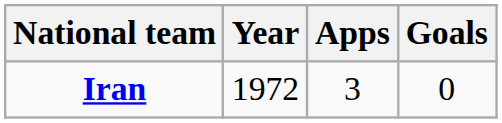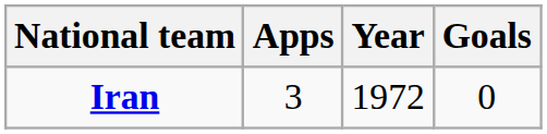 <table class="wikitable" style="font-size:90%; text-align: center;">
 <tr>
 <th>National team</th>
+<th>Apps</th>
 <th>Year</th>
-<th>Apps</th>
 <th>Goals</th>
 </tr>
 <tr>
 <td rowspan=1><strong><a href='#'>Iran</a></strong></td>
+<td>3</td>
 <td>1972</td>
-<td>3</td>
 <td>0</td>
 </tr>
 </table>
